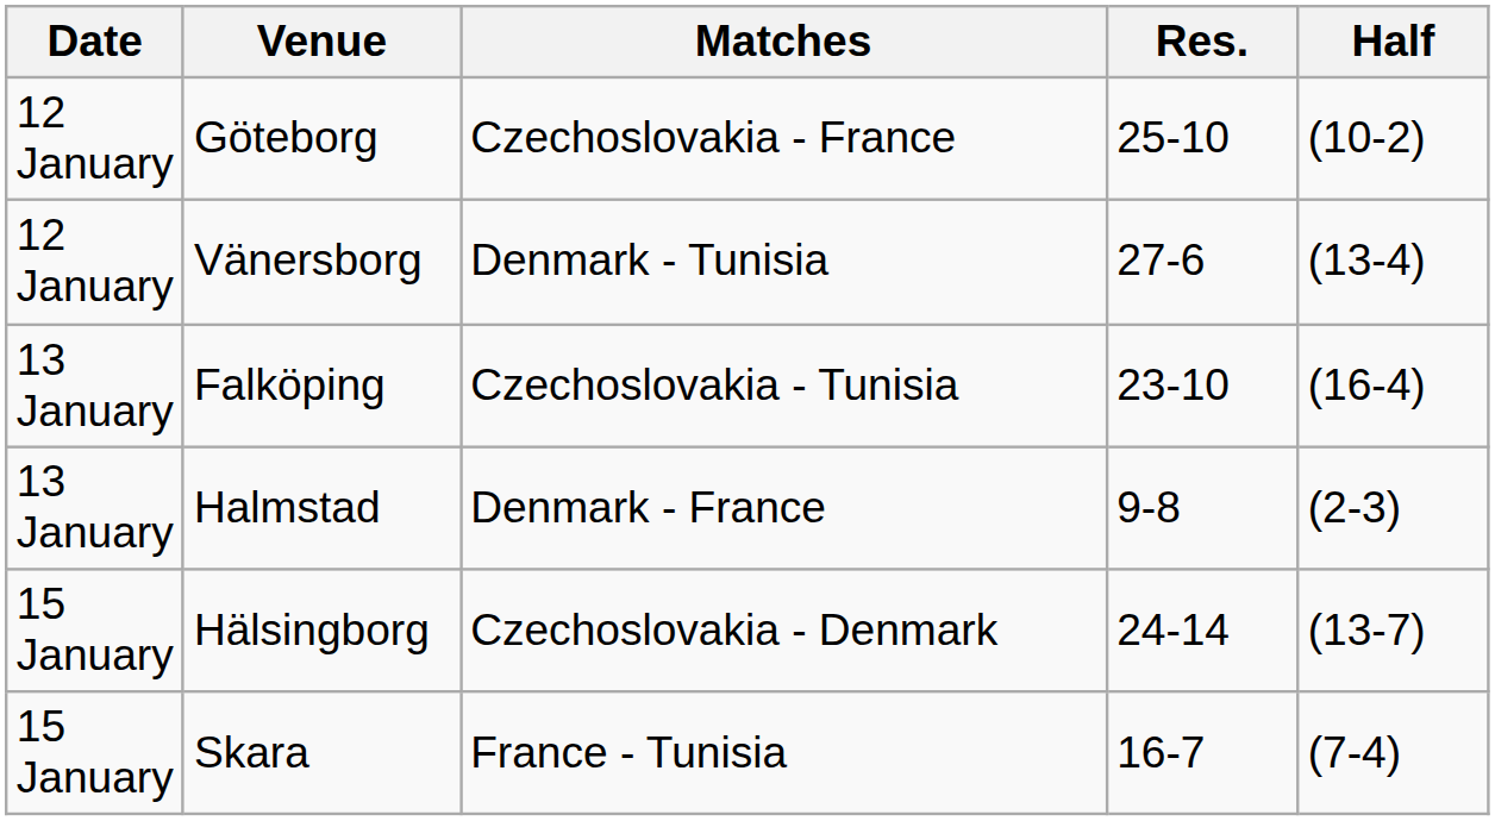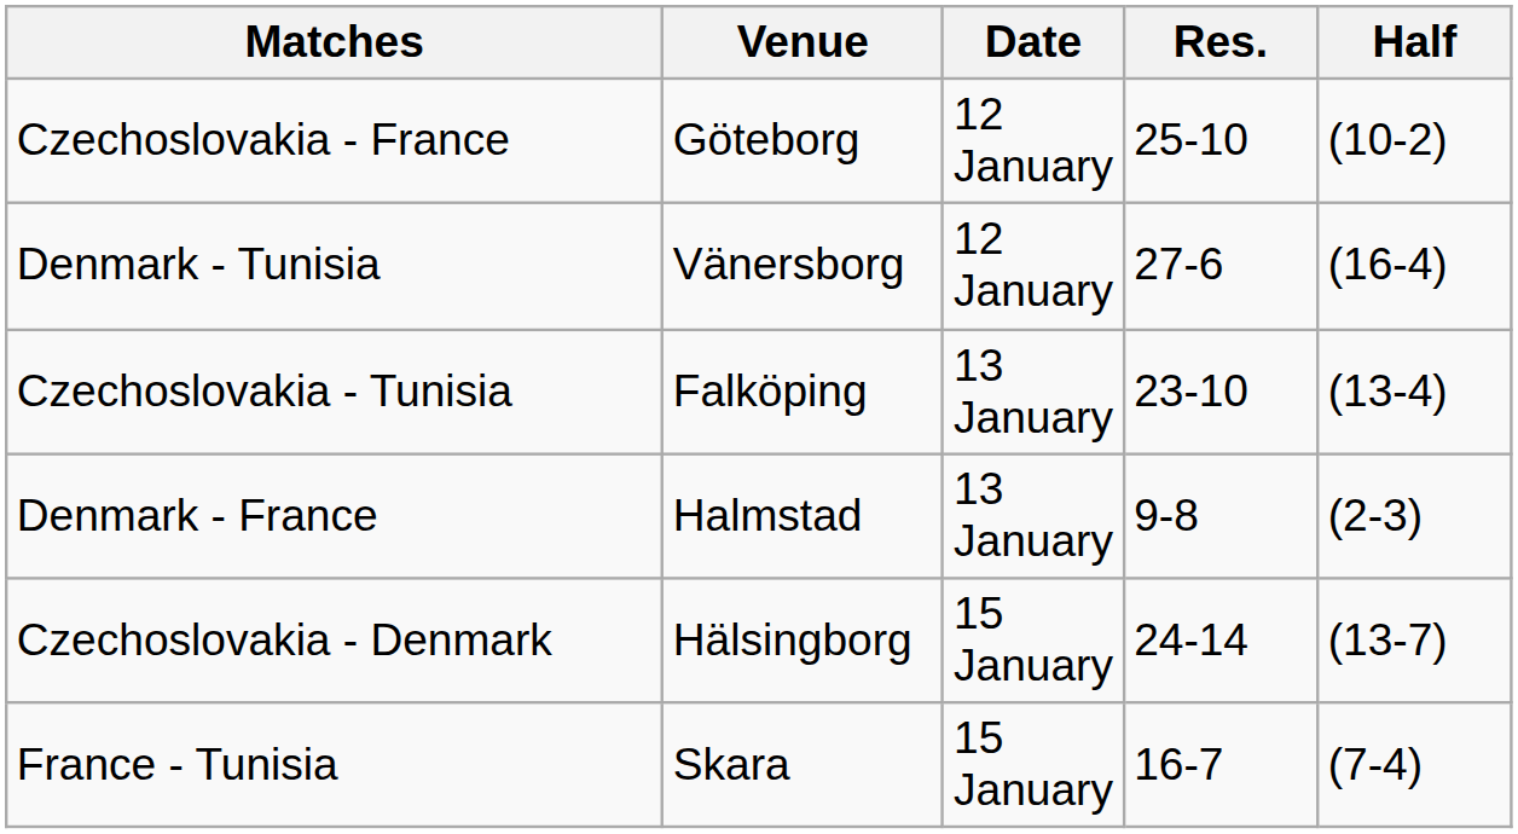 <table class="wikitable sortable" style=font-size:97%>
 <tr>
+<th width="220px">Matches</th>
+<th width="90px">Venue</th>
 <th width="40px">Date</th>
-<th width="90px">Venue</th>
-<th width="220px">Matches</th>
 <th width="60px">Res.</th>
 <th width="60px">Half</th>
 </tr>
 <tr>
+<td align="left">Czechoslovakia - France</td>
+<td>Göteborg</td>
 <td>12 January</td>
-<td>Göteborg</td>
-<td align="left">Czechoslovakia - France</td>
 <td>25-10</td>
 <td>(10-2)</td>
 </tr>
 <tr>
+<td align="left">Denmark - Tunisia</td>
+<td>Vänersborg</td>
 <td>12 January</td>
-<td>Vänersborg</td>
-<td align="left">Denmark - Tunisia</td>
 <td>27-6</td>
+<td>(16-4)</td>
+</tr>
+<tr>
+<td align="left">Czechoslovakia - Tunisia</td>
+<td>Falköping</td>
+<td>13 January</td>
+<td>23-10</td>
 <td>(13-4)</td>
 </tr>
 <tr>
+<td align="left">Denmark - France</td>
+<td>Halmstad</td>
 <td>13 January</td>
-<td>Falköping</td>
-<td align="left">Czechoslovakia - Tunisia</td>
-<td>23-10</td>
-<td>(16-4)</td>
-</tr>
-<tr>
-<td>13 January</td>
-<td>Halmstad</td>
-<td align="left">Denmark - France</td>
 <td>9-8</td>
 <td>(2-3)</td>
 </tr>
 <tr>
+<td align="left">Czechoslovakia - Denmark</td>
+<td>Hälsingborg</td>
 <td>15 January</td>
-<td>Hälsingborg</td>
-<td align="left">Czechoslovakia - Denmark</td>
 <td>24-14</td>
 <td>(13-7)</td>
 </tr>
 <tr>
+<td align="left">France - Tunisia</td>
+<td>Skara</td>
 <td>15 January</td>
-<td>Skara</td>
-<td align="left">France - Tunisia</td>
 <td>16-7</td>
 <td>(7-4)</td>
 </tr>
 </table>
